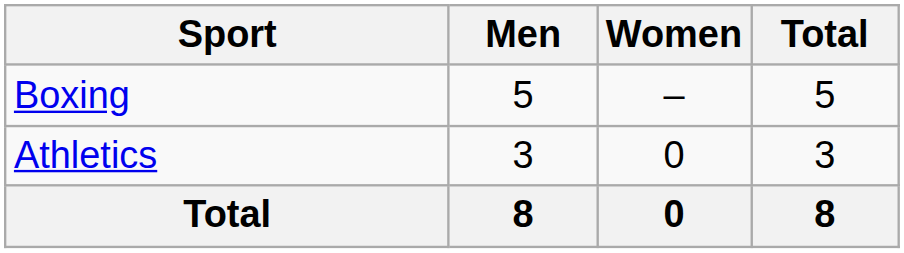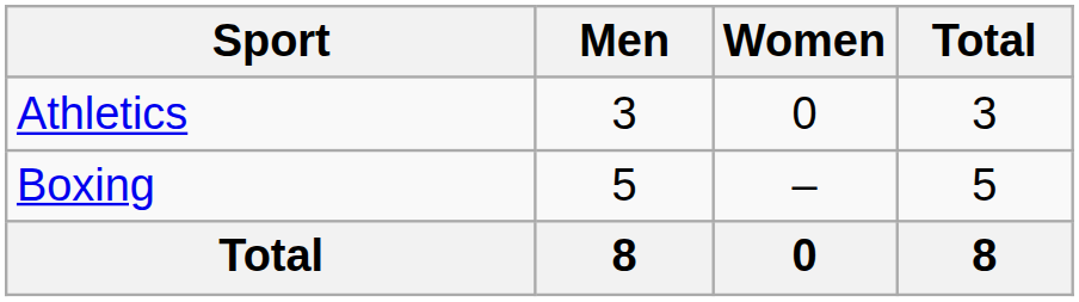 <table class="wikitable sortable" style="text-align:center;">
 <tr>
 <th width=180>Sport</th>
 <th width=55>Men</th>
 <th width=55>Women</th>
 <th width=55>Total</th>
 </tr>
 <tr>
+<td align=left><a href='#'>Athletics</a></td>
+<td>3</td>
+<td>0</td>
+<td>3</td>
+</tr>
+<tr>
 <td align=left><a href='#'>Boxing</a></td>
 <td>5</td>
 <td>–</td>
 <td>5</td>
-</tr>
-<tr>
-<td align=left><a href='#'>Athletics</a></td>
-<td>3</td>
-<td>0</td>
-<td>3</td>
 </tr>
 <tr>
 <th>Total</th>
 <th>8</th>
 <th>0</th>
 <th>8</th>
 </tr>
 </table>
